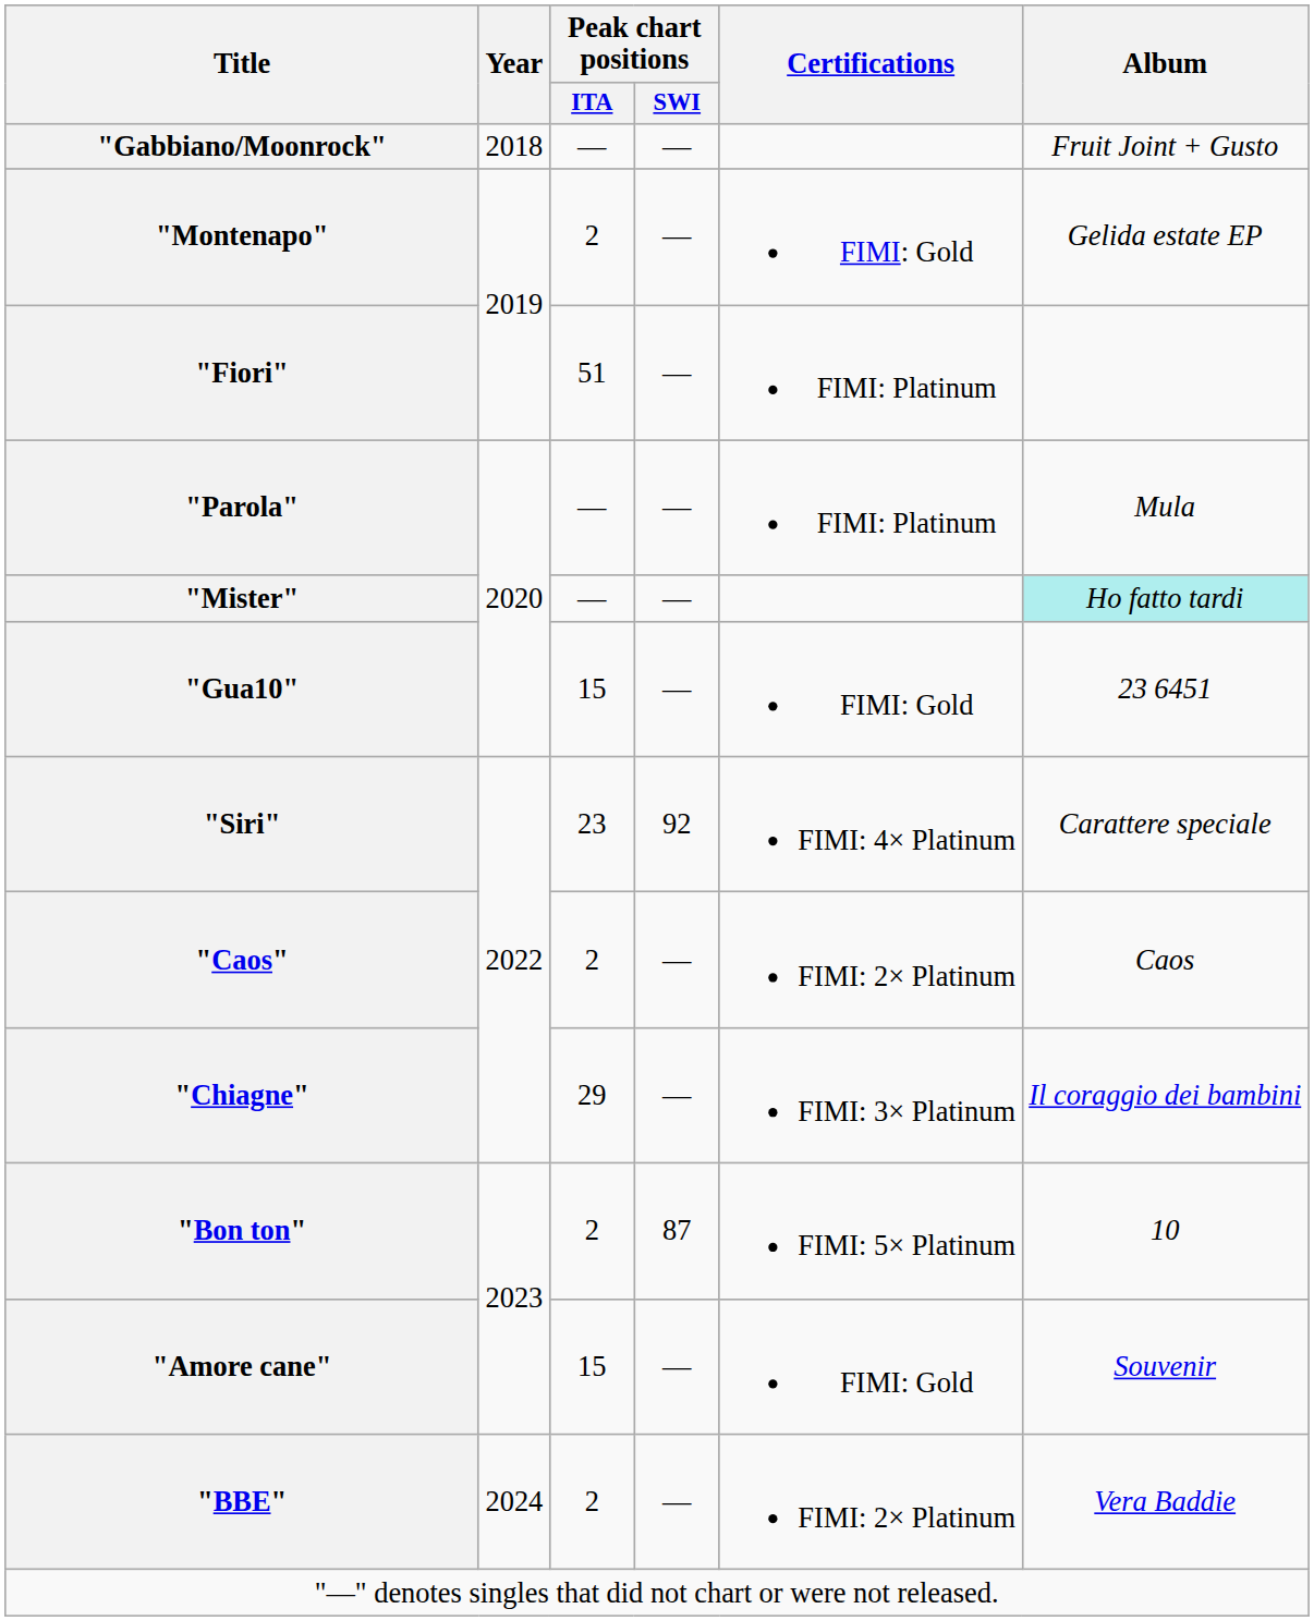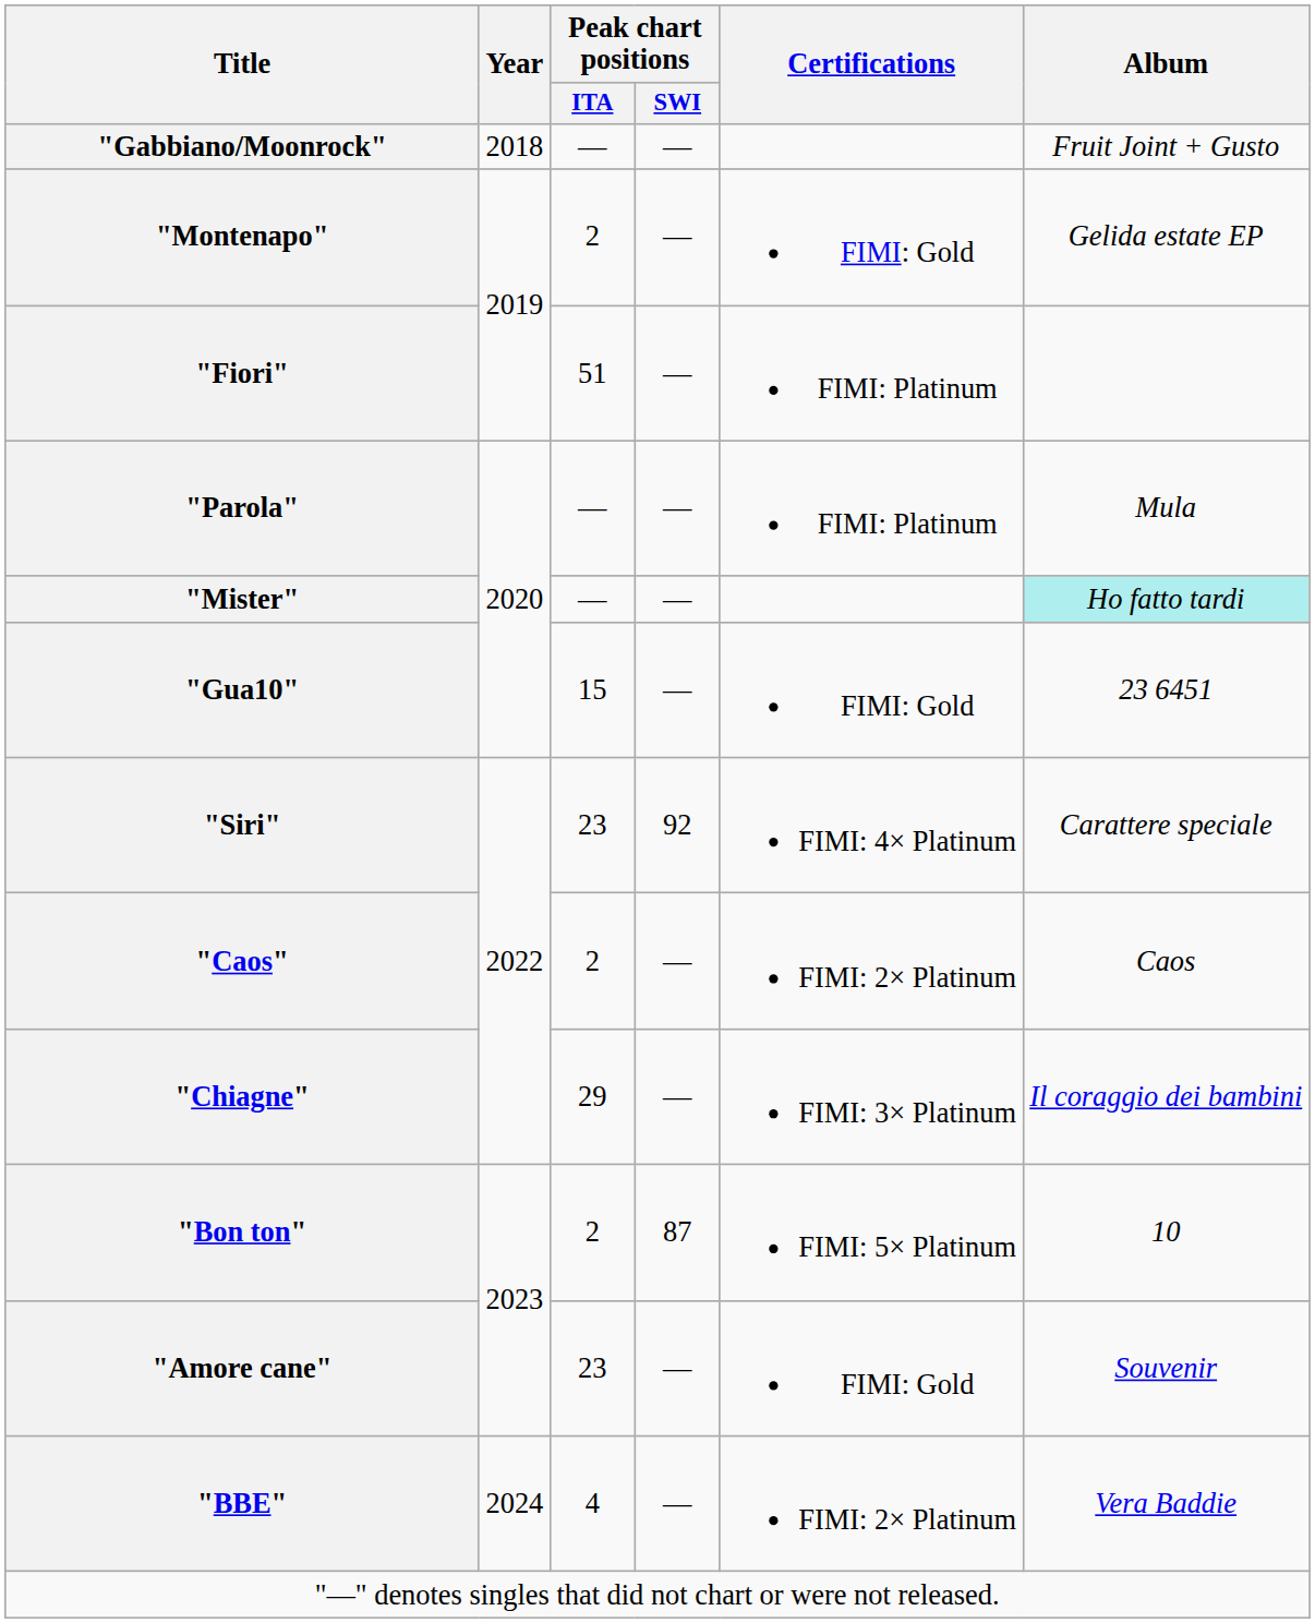 <table class="wikitable plainrowheaders" style="text-align:center;">
 <tr>
 <th rowspan="2" scope="col" style="width:16em;">Title</th>
 <th rowspan="2" scope="col" style="width:1em;">Year</th>
 <th colspan="2" scope="col">Peak chart positions</th>
 <th rowspan="2" scope="col"><a href='#'>Certifications</a></th>
 <th rowspan="2">Album</th>
 </tr>
 <tr>
 <th scope="col" style="width:3em;font-size:85%;"><a href='#'>ITA</a><br></th>
 <th scope="col" style="width:3em;font-size:85%;"><a href='#'>SWI</a><br></th>
 </tr>
 <tr>
 <th scope="row">"Gabbiano/Moonrock"<br></th>
 <td>2018</td>
 <td>—</td>
 <td>—</td>
 <td></td>
 <td><em>Fruit Joint + Gusto</em></td>
 </tr>
 <tr>
 <th scope="row">"Montenapo"<br></th>
 <td rowspan="2">2019</td>
 <td>2</td>
 <td>—</td>
 <td><br><ul><li><a href='#'>FIMI</a>: Gold</li></ul></td>
 <td><em>Gelida estate EP</em></td>
 </tr>
 <tr>
 <th scope="row">"Fiori"<br></th>
 <td>51</td>
 <td>—</td>
 <td><br><ul><li>FIMI: Platinum</li></ul></td>
 <td></td>
 </tr>
 <tr>
 <th scope="row">"Parola"<br></th>
 <td rowspan="3">2020</td>
 <td>—</td>
 <td>—</td>
 <td><br><ul><li>FIMI: Platinum</li></ul></td>
 <td><em>Mula</em></td>
 </tr>
 <tr>
 <th scope="row">"Mister"<br></th>
 <td>—</td>
 <td>—</td>
 <td></td>
 <td style="background: paleturquoise;"><em>Ho fatto tardi</em></td>
 </tr>
 <tr>
 <th scope="row">"Gua10"<br></th>
 <td>15</td>
 <td>—</td>
 <td><br><ul><li>FIMI: Gold</li></ul></td>
 <td><em>23 6451</em></td>
 </tr>
 <tr>
 <th scope="row">"Siri"<br></th>
 <td rowspan="3">2022</td>
 <td>23</td>
 <td>92</td>
 <td><br><ul><li>FIMI: 4× Platinum</li></ul></td>
 <td><em>Carattere speciale</em></td>
 </tr>
 <tr>
 <th scope="row">"<a href='#'>Caos</a>"<br></th>
 <td>2</td>
 <td>—</td>
 <td><br><ul><li>FIMI: 2× Platinum</li></ul></td>
 <td><em>Caos</em></td>
 </tr>
 <tr>
 <th scope="row">"<a href='#'>Chiagne</a>"<br></th>
 <td>29</td>
 <td>—</td>
 <td><br><ul><li>FIMI: 3× Platinum</li></ul></td>
 <td><em><a href='#'>Il coraggio dei bambini</a></em></td>
 </tr>
 <tr>
 <th scope="row">"<a href='#'>Bon ton</a>"<br></th>
 <td rowspan="2">2023</td>
 <td>2</td>
 <td>87</td>
 <td><br><ul><li>FIMI: 5× Platinum</li></ul></td>
 <td><em>10</em></td>
 </tr>
 <tr>
 <th scope="row">"Amore cane"<br></th>
-<td>15</td>
+<td>23</td>
 <td>—</td>
 <td><br><ul><li>FIMI: Gold</li></ul></td>
 <td><em><a href='#'>Souvenir</a></em></td>
 </tr>
 <tr>
 <th scope="row">"<a href='#'>BBE</a>"<br></th>
 <td>2024</td>
-<td>2</td>
+<td>4</td>
 <td>—</td>
 <td><br><ul><li>FIMI: 2× Platinum</li></ul></td>
 <td><em><a href='#'>Vera Baddie</a></em></td>
 </tr>
 <tr>
 <td colspan="6">"—" denotes singles that did not chart or were not released.</td>
 </tr>
 </table>
